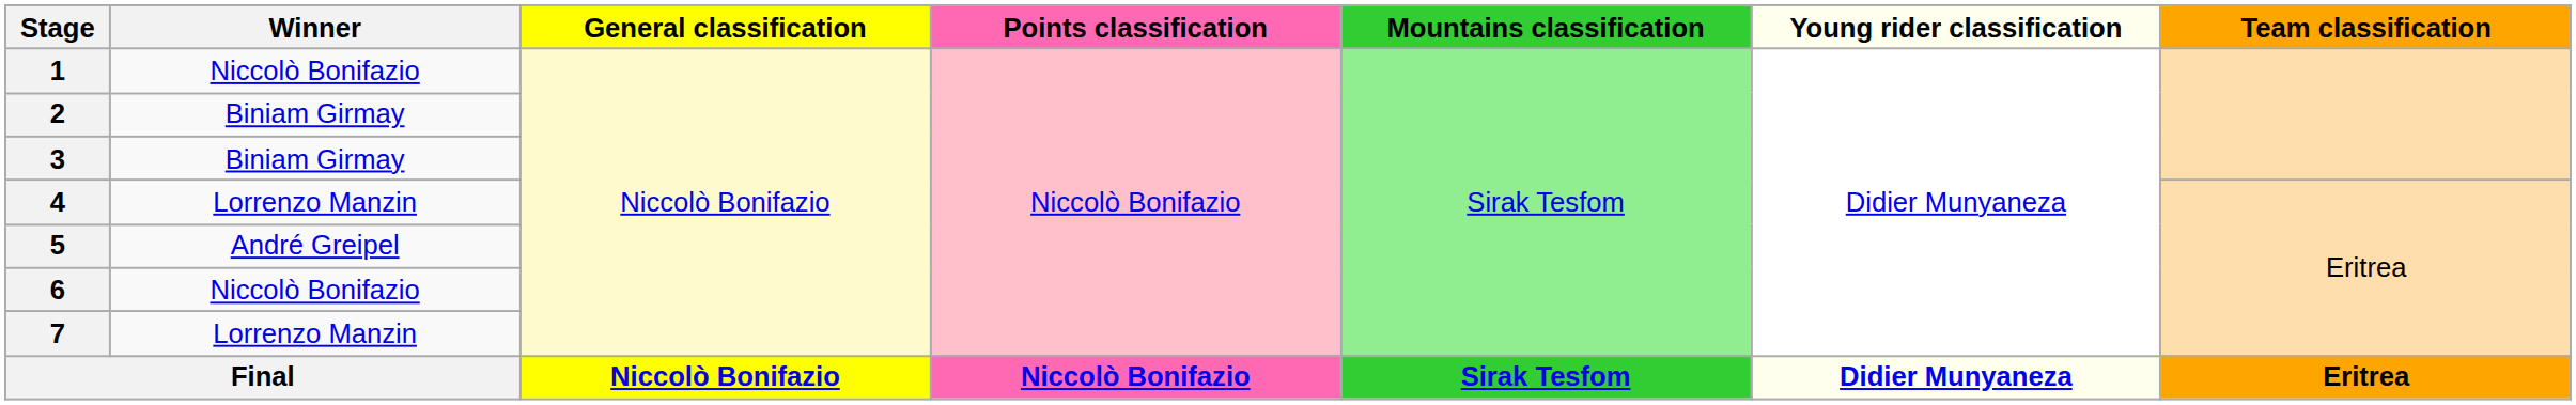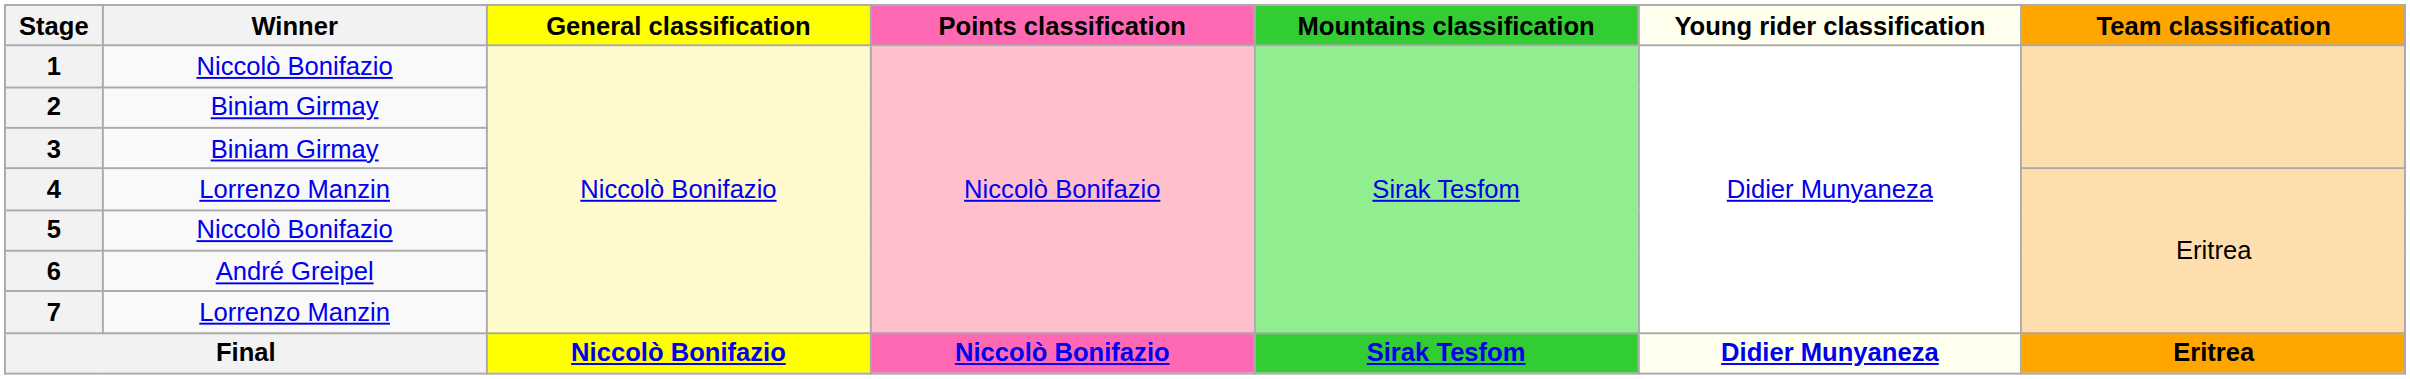 <table class="wikitable" width="99%" style="text-align: center; font-size:smaller;">
 <tr>
 <th width="2%">Stage</th>
 <th width="12%">Winner</th>
 <th style="background:yellow;" width="12%">General classification<br></th>
 <th style="background:#FF69B4;" width="12%">Points classification<br></th>
 <th style="background:limegreen;" width="12%">Mountains classification<br></th>
 <th style="background:#FFFFEE;" width="12%">Young rider classification<br></th>
 <th style="background:orange;" width="12%">Team classification<br></th>
 </tr>
 <tr>
 <th>1</th>
 <td><a href='#'>Niccolò Bonifazio</a></td>
 <td style="background:LemonChiffon;" rowspan="7"><a href='#'>Niccolò Bonifazio</a></td>
 <td style="background:#FFC0CB;" rowspan="7"><a href='#'>Niccolò Bonifazio</a></td>
 <td style="background:lightgreen;" rowspan="7"><a href='#'>Sirak Tesfom</a></td>
 <td style="background:white;" rowspan="7"><a href='#'>Didier Munyaneza</a></td>
 <td style="background:navajowhite;" rowspan="3"></td>
 </tr>
 <tr>
 <th>2</th>
 <td><a href='#'>Biniam Girmay</a></td>
 </tr>
 <tr>
 <th>3</th>
 <td><a href='#'>Biniam Girmay</a></td>
 </tr>
 <tr>
 <th>4</th>
 <td><a href='#'>Lorrenzo Manzin</a></td>
 <td style="background:navajowhite;" rowspan="4">Eritrea</td>
 </tr>
 <tr>
 <th>5</th>
-<td><a href='#'>André Greipel</a></td>
+<td><a href='#'>Niccolò Bonifazio</a></td>
 </tr>
 <tr>
 <th>6</th>
-<td><a href='#'>Niccolò Bonifazio</a></td>
+<td><a href='#'>André Greipel</a></td>
 </tr>
 <tr>
 <th>7</th>
 <td><a href='#'>Lorrenzo Manzin</a></td>
 </tr>
 <tr>
 <th colspan="2">Final</th>
 <th style="background:yellow;"><strong><a href='#'>Niccolò Bonifazio</a></strong></th>
 <th style="background:#FF69B4;"><strong><a href='#'>Niccolò Bonifazio</a></strong></th>
 <th style="background:limegreen;"><strong><a href='#'>Sirak Tesfom</a></strong></th>
 <th style="background:#FFFFEE;"><strong><a href='#'>Didier Munyaneza</a></strong></th>
 <th style="background:orange;"><strong>Eritrea</strong></th>
 </tr>
 </table>
